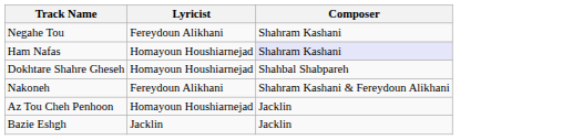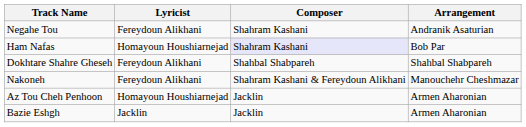 <table class="wikitable">
 <tr>
 <th>Track Name</th>
 <th>Lyricist</th>
 <th>Composer</th>
+<th>Arrangement</th>
 </tr>
 <tr>
 <td><bdi>Negahe Tou</bdi></td>
 <td>Fereydoun Alikhani</td>
 <td>Shahram Kashani</td>
+<td>Andranik Asaturian</td>
 </tr>
 <tr>
 <td><bdi>Ham Nafas</bdi></td>
 <td>Homayoun Houshiarnejad</td>
 <td style="background: lavender;">Shahram Kashani</td>
+<td>Bob Par</td>
 </tr>
 <tr>
 <td><bdi>Dokhtare Shahre Gheseh</bdi></td>
-<td>Homayoun Houshiarnejad</td>
+<td>Fereydoun Alikhani</td>
+<td>Shahbal Shabpareh</td>
 <td>Shahbal Shabpareh</td>
 </tr>
 <tr>
 <td><bdi>Nakoneh</bdi></td>
 <td>Fereydoun Alikhani</td>
 <td>Shahram Kashani & Fereydoun Alikhani</td>
+<td>Manouchehr Cheshmazar</td>
 </tr>
 <tr>
 <td><bdi>Az Tou Cheh Penhoon</bdi></td>
 <td>Homayoun Houshiarnejad</td>
 <td>Jacklin</td>
+<td>Armen Aharonian</td>
 </tr>
 <tr>
 <td><bdi>Bazie Eshgh</bdi></td>
 <td>Jacklin</td>
 <td>Jacklin</td>
+<td>Armen Aharonian</td>
 </tr>
 </table>
